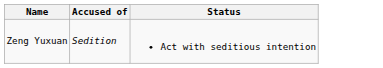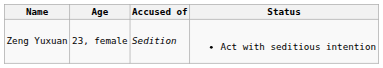 <table class="wikitable">
 <tr>
 <th>Name</th>
+<th>Age</th>
 <th>Accused of</th>
 <th>Status</th>
 </tr>
 <tr>
 <td>Zeng Yuxuan</td>
+<td>23, female</td>
 <td><em>Sedition</em></td>
 <td><br><ul><li>Act with seditious intention</li></ul></td>
 </tr>
 </table>
